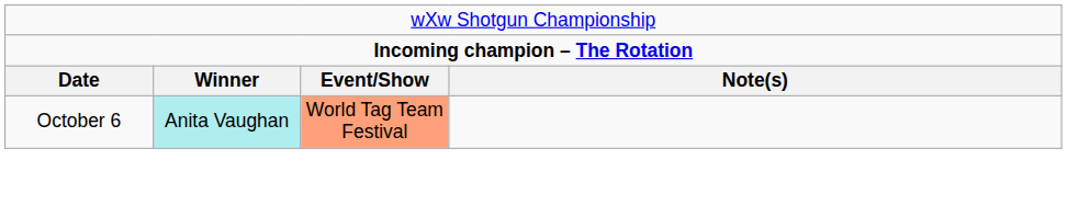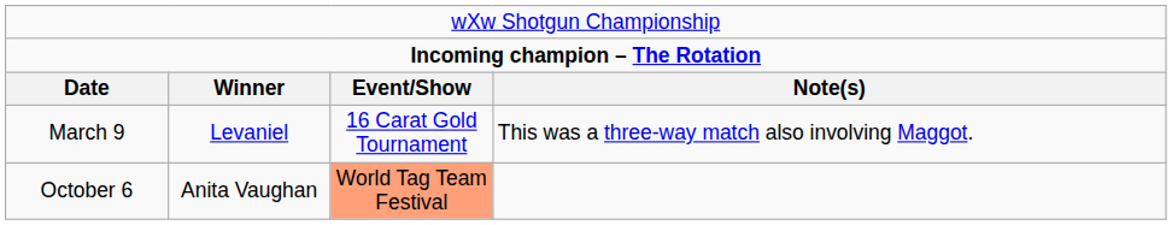 <table class="wikitable" style="text-align:center; width:100%;">
 <tr>
 <td colspan="4" style="text-align: center;"><a href='#'>wXw Shotgun Championship</a></td>
 </tr>
 <tr>
 <td colspan="4" style="text-align: center;"><strong>Incoming champion – <a href='#'>The Rotation</a></strong></td>
 </tr>
 <tr>
 <th width=14%>Date</th>
 <th width=14%>Winner</th>
 <th width=14%>Event/Show</th>
 <th width=58%>Note(s)</th>
 </tr>
 <tr>
+<td>March 9</td>
+<td><a href='#'>Levaniel</a></td>
+<td><a href='#'>16 Carat Gold Tournament</a><br></td>
+<td align=left>This was a <a href='#'>three-way match</a> also involving <a href='#'>Maggot</a>.</td>
+</tr>
+<tr>
 <td>October 6</td>
-<td style="background: paleturquoise;">Anita Vaughan</td>
+<td>Anita Vaughan</td>
 <td style="background: lightsalmon;">World Tag Team Festival<br></td>
 </tr>
 </table>
